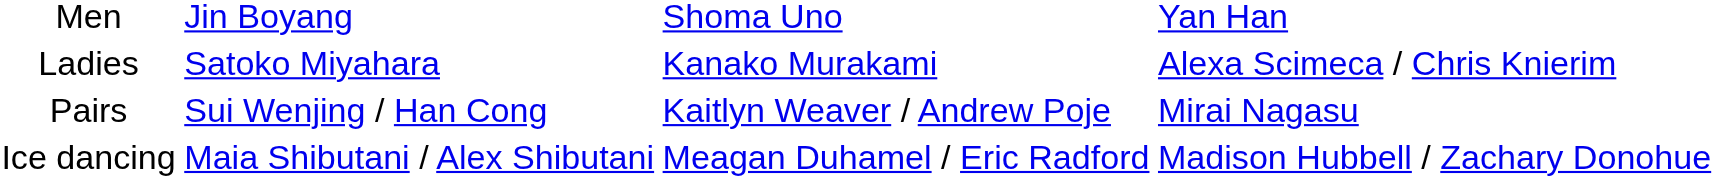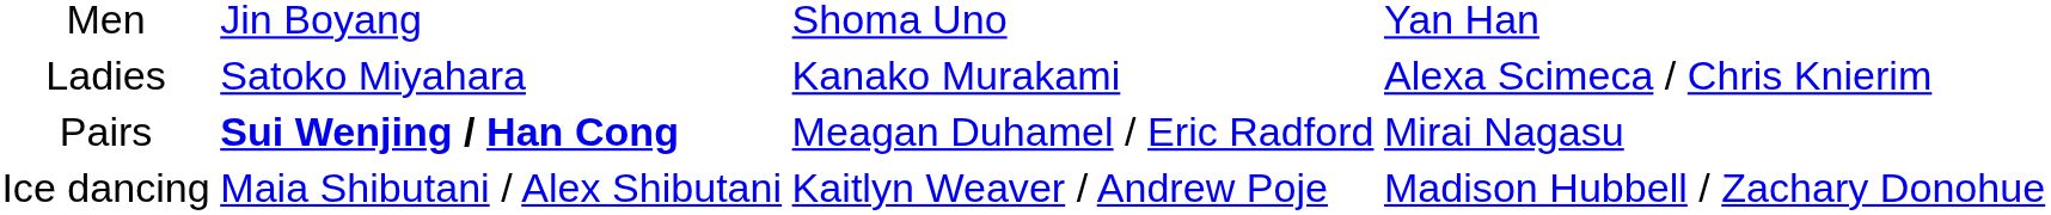 <table>
 <tr>
 <td style="text-align: center;">Men</td>
 <td> <a href='#'>Jin Boyang</a></td>
 <td> <a href='#'>Shoma Uno</a></td>
 <td> <a href='#'>Yan Han</a></td>
 </tr>
 <tr>
 <td style="text-align: center;">Ladies</td>
 <td> <a href='#'>Satoko Miyahara</a></td>
 <td> <a href='#'>Kanako Murakami</a></td>
 <td> <a href='#'>Alexa Scimeca</a> / <a href='#'>Chris Knierim</a></td>
 </tr>
 <tr>
 <td style="text-align: center;">Pairs</td>
-<td> <a href='#'>Sui Wenjing</a> / <a href='#'>Han Cong</a></td>
-<td> <a href='#'>Kaitlyn Weaver</a> / <a href='#'>Andrew Poje</a></td>
+<td><strong> <a href='#'>Sui Wenjing</a> / <a href='#'>Han Cong</a></strong></td>
+<td> <a href='#'>Meagan Duhamel</a> / <a href='#'>Eric Radford</a></td>
 <td> <a href='#'>Mirai Nagasu</a></td>
 </tr>
 <tr>
 <td style="text-align: center;">Ice dancing</td>
 <td> <a href='#'>Maia Shibutani</a> / <a href='#'>Alex Shibutani</a></td>
-<td> <a href='#'>Meagan Duhamel</a> / <a href='#'>Eric Radford</a></td>
+<td> <a href='#'>Kaitlyn Weaver</a> / <a href='#'>Andrew Poje</a></td>
 <td> <a href='#'>Madison Hubbell</a> / <a href='#'>Zachary Donohue</a></td>
 </tr>
 </table>
